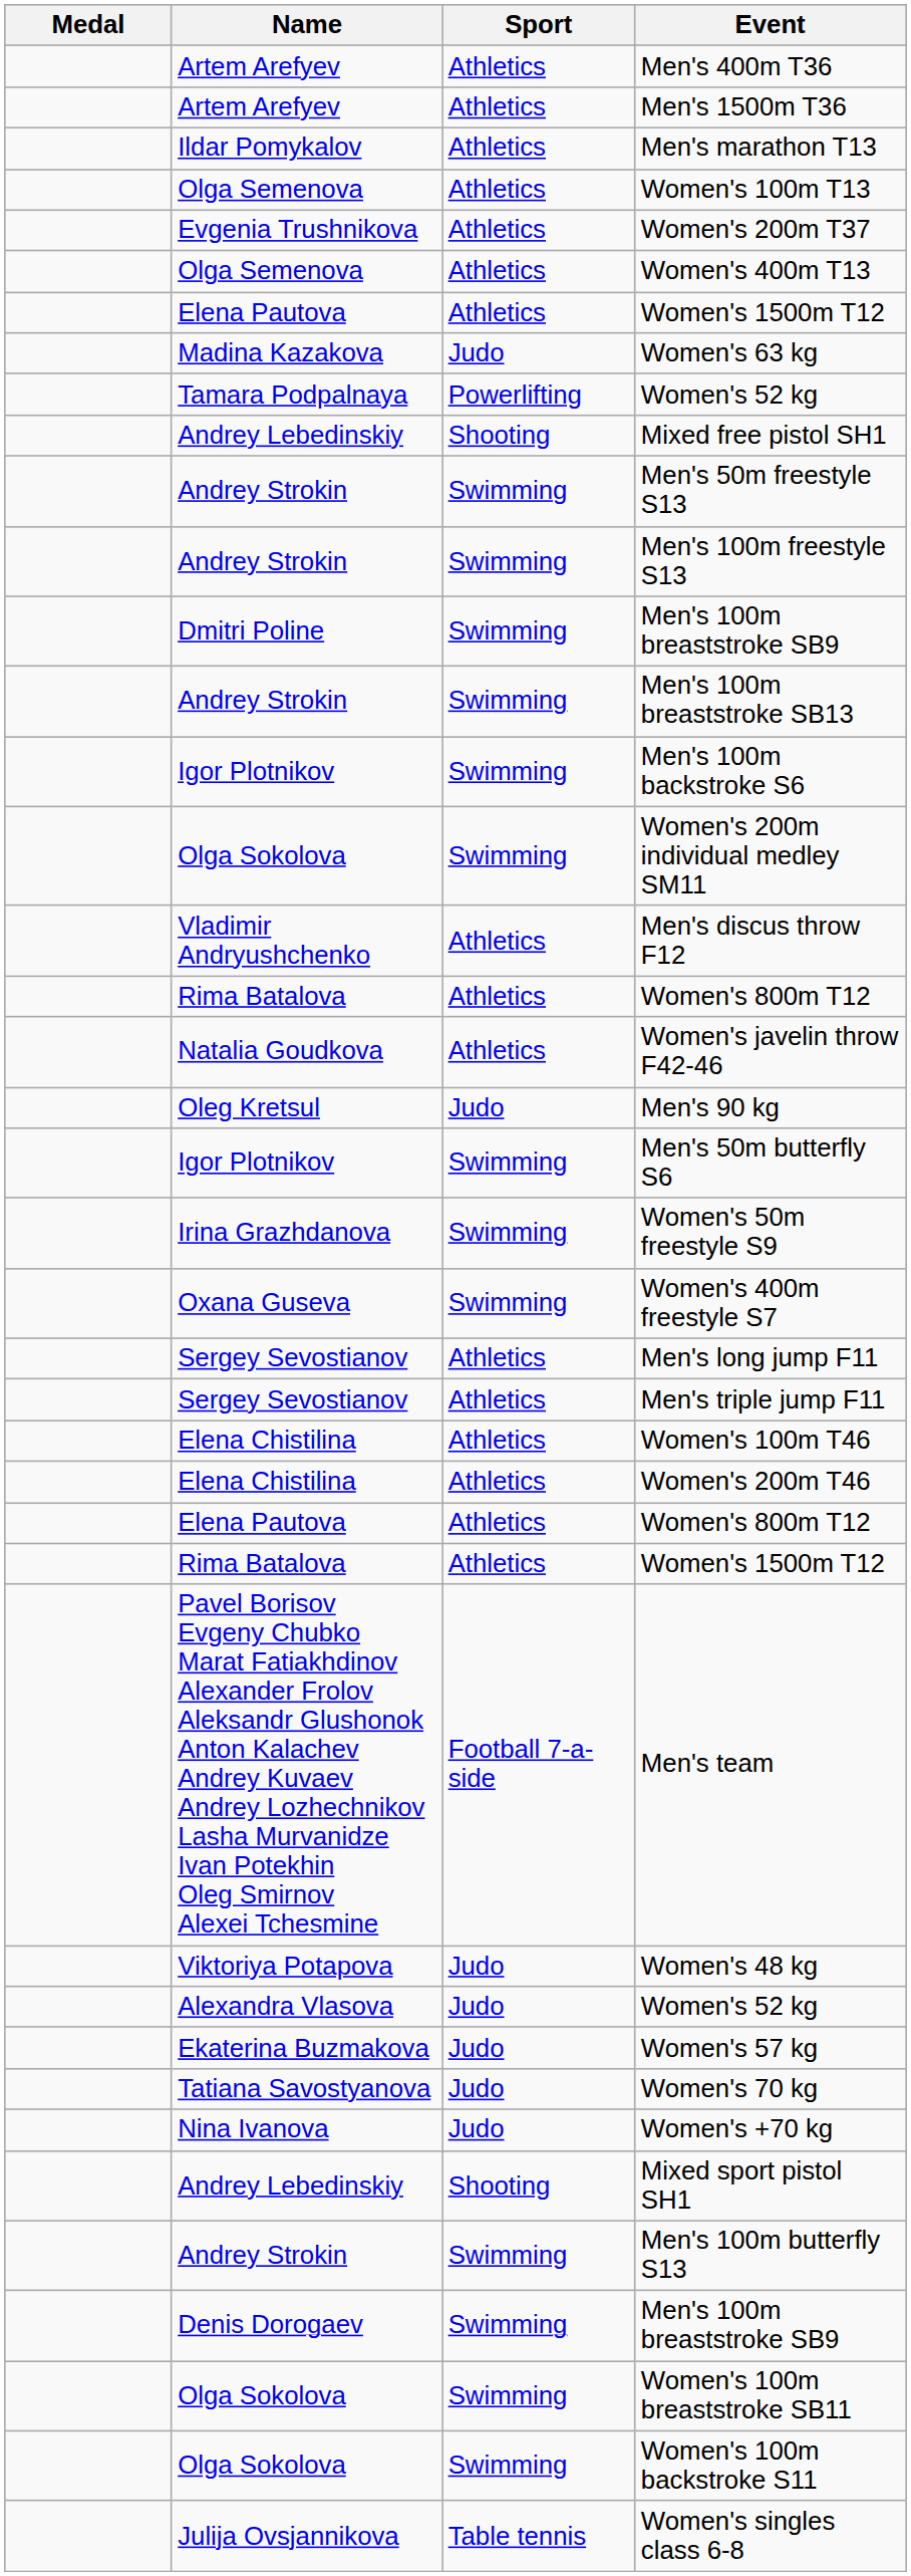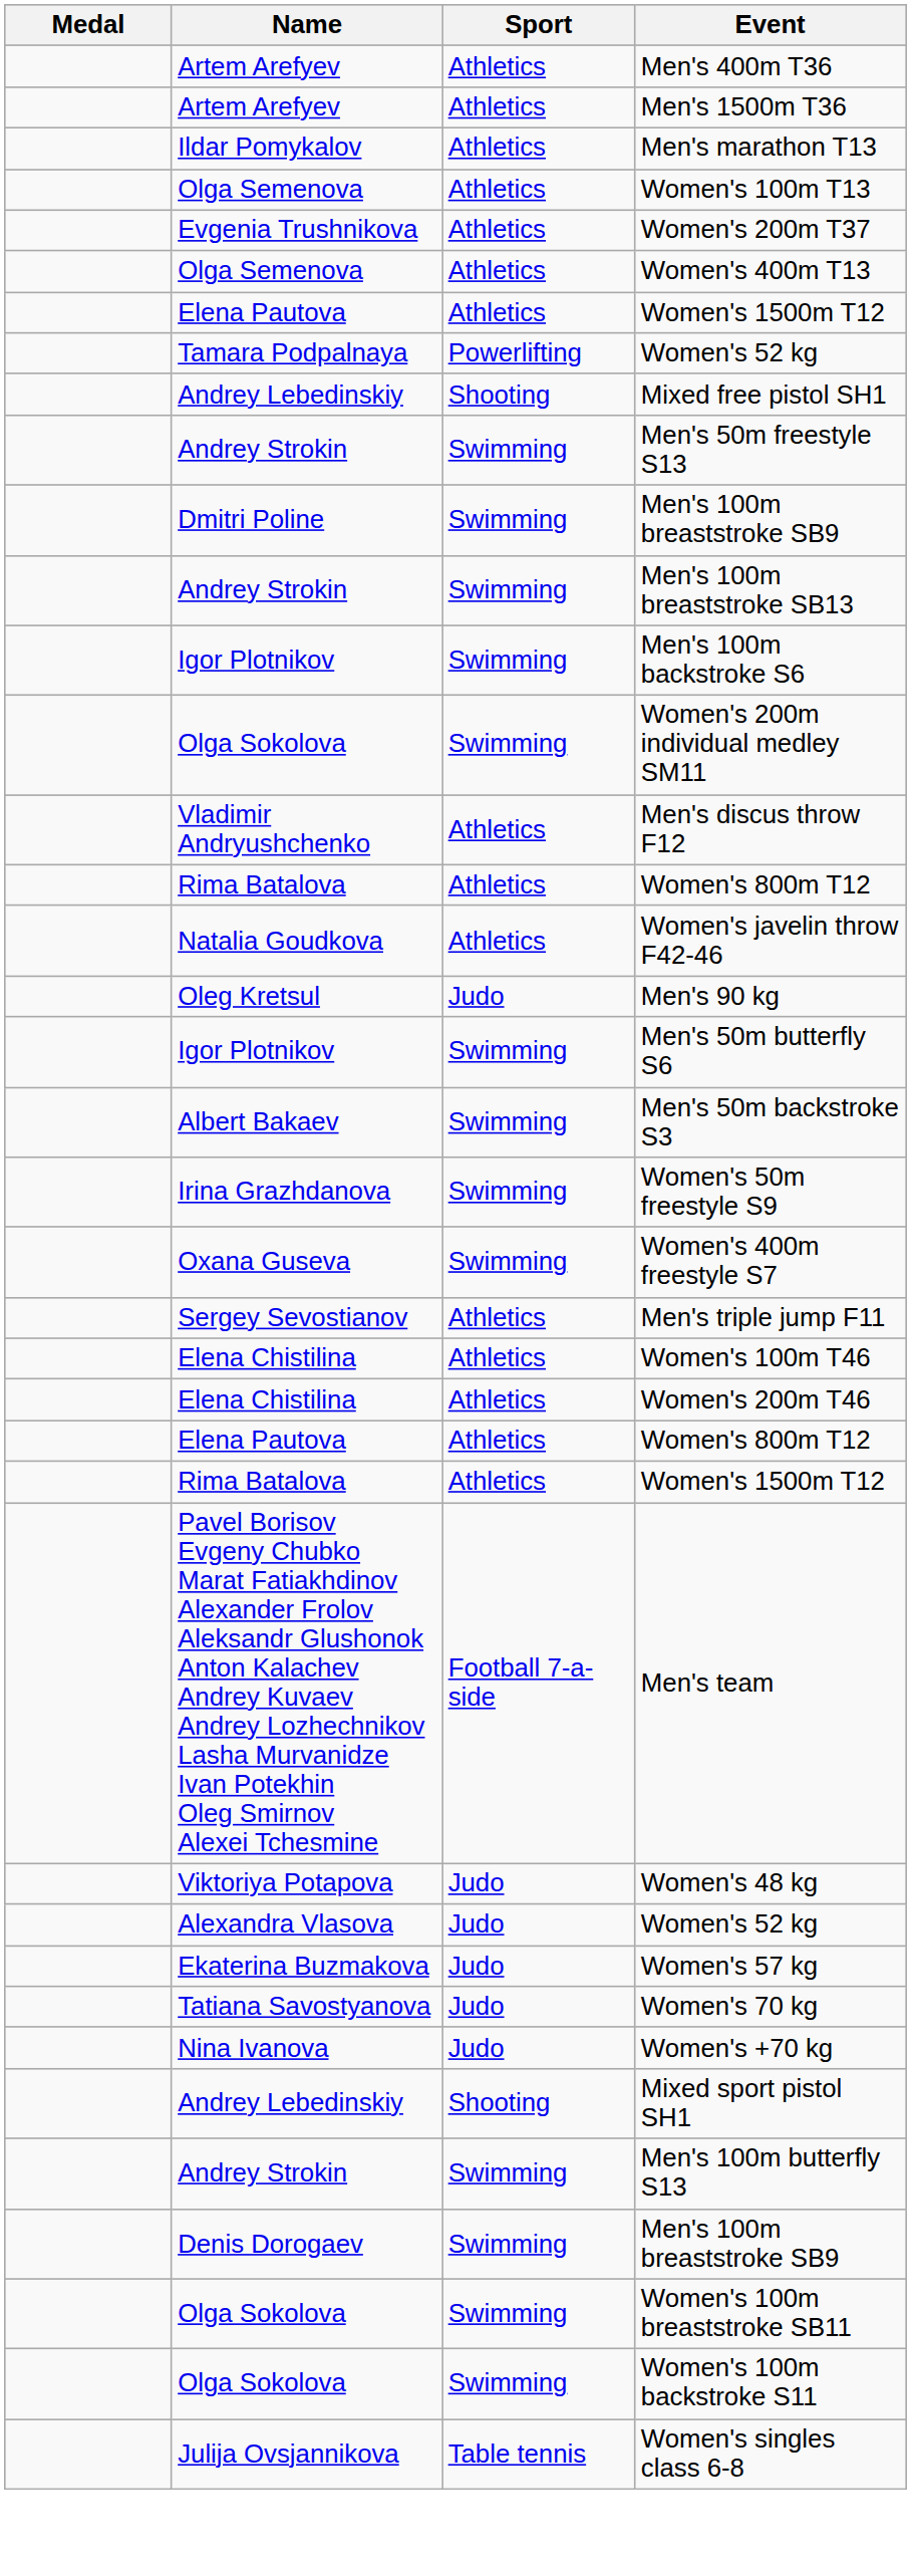 <table class="wikitable">
 <tr>
 <th style="width:6em">Medal</th>
 <th style="width:10em">Name</th>
 <th style="width:7em">Sport</th>
 <th style="width:10em">Event</th>
 </tr>
 <tr>
 <td></td>
 <td><a href='#'>Artem Arefyev</a></td>
 <td><a href='#'>Athletics</a></td>
 <td>Men's 400m T36</td>
 </tr>
 <tr>
 <td></td>
 <td><a href='#'>Artem Arefyev</a></td>
 <td><a href='#'>Athletics</a></td>
 <td>Men's 1500m T36</td>
 </tr>
 <tr>
 <td></td>
 <td><a href='#'>Ildar Pomykalov</a></td>
 <td><a href='#'>Athletics</a></td>
 <td>Men's marathon T13</td>
 </tr>
 <tr>
 <td></td>
 <td><a href='#'>Olga Semenova</a></td>
 <td><a href='#'>Athletics</a></td>
 <td>Women's 100m T13</td>
 </tr>
 <tr>
 <td></td>
 <td><a href='#'>Evgenia Trushnikova</a></td>
 <td><a href='#'>Athletics</a></td>
 <td>Women's 200m T37</td>
 </tr>
 <tr>
 <td></td>
 <td><a href='#'>Olga Semenova</a></td>
 <td><a href='#'>Athletics</a></td>
 <td>Women's 400m T13</td>
 </tr>
 <tr>
 <td></td>
 <td><a href='#'>Elena Pautova</a></td>
 <td><a href='#'>Athletics</a></td>
 <td>Women's 1500m T12</td>
 </tr>
 <tr>
 <td></td>
-<td><a href='#'>Madina Kazakova</a></td>
-<td><a href='#'>Judo</a></td>
-<td>Women's 63 kg</td>
-</tr>
-<tr>
-<td></td>
 <td><a href='#'>Tamara Podpalnaya</a></td>
 <td><a href='#'>Powerlifting</a></td>
 <td>Women's 52 kg</td>
 </tr>
 <tr>
 <td></td>
 <td><a href='#'>Andrey Lebedinskiy</a></td>
 <td><a href='#'>Shooting</a></td>
 <td>Mixed free pistol SH1</td>
 </tr>
 <tr>
 <td></td>
 <td><a href='#'>Andrey Strokin</a></td>
 <td><a href='#'>Swimming</a></td>
 <td>Men's 50m freestyle S13</td>
-</tr>
-<tr>
-<td></td>
-<td><a href='#'>Andrey Strokin</a></td>
-<td><a href='#'>Swimming</a></td>
-<td>Men's 100m freestyle S13</td>
 </tr>
 <tr>
 <td></td>
 <td><a href='#'>Dmitri Poline</a></td>
 <td><a href='#'>Swimming</a></td>
 <td>Men's 100m breaststroke SB9</td>
 </tr>
 <tr>
 <td></td>
 <td><a href='#'>Andrey Strokin</a></td>
 <td><a href='#'>Swimming</a></td>
 <td>Men's 100m breaststroke SB13</td>
 </tr>
 <tr>
 <td></td>
 <td><a href='#'>Igor Plotnikov</a></td>
 <td><a href='#'>Swimming</a></td>
 <td>Men's 100m backstroke S6</td>
 </tr>
 <tr>
 <td></td>
 <td><a href='#'>Olga Sokolova</a></td>
 <td><a href='#'>Swimming</a></td>
 <td>Women's 200m individual medley SM11</td>
 </tr>
 <tr>
 <td></td>
 <td><a href='#'>Vladimir Andryushchenko</a></td>
 <td><a href='#'>Athletics</a></td>
 <td>Men's discus throw F12</td>
 </tr>
 <tr>
 <td></td>
 <td><a href='#'>Rima Batalova</a></td>
 <td><a href='#'>Athletics</a></td>
 <td>Women's 800m T12</td>
 </tr>
 <tr>
 <td></td>
 <td><a href='#'>Natalia Goudkova</a></td>
 <td><a href='#'>Athletics</a></td>
 <td>Women's javelin throw F42-46</td>
 </tr>
 <tr>
 <td></td>
 <td><a href='#'>Oleg Kretsul</a></td>
 <td><a href='#'>Judo</a></td>
 <td>Men's 90 kg</td>
 </tr>
 <tr>
 <td></td>
 <td><a href='#'>Igor Plotnikov</a></td>
 <td><a href='#'>Swimming</a></td>
 <td>Men's 50m butterfly S6</td>
 </tr>
 <tr>
 <td></td>
+<td><a href='#'>Albert Bakaev</a></td>
+<td><a href='#'>Swimming</a></td>
+<td>Men's 50m backstroke S3</td>
+</tr>
+<tr>
+<td></td>
 <td><a href='#'>Irina Grazhdanova</a></td>
 <td><a href='#'>Swimming</a></td>
 <td>Women's 50m freestyle S9</td>
 </tr>
 <tr>
 <td></td>
 <td><a href='#'>Oxana Guseva</a></td>
 <td><a href='#'>Swimming</a></td>
 <td>Women's 400m freestyle S7</td>
-</tr>
-<tr>
-<td></td>
-<td><a href='#'>Sergey Sevostianov</a></td>
-<td><a href='#'>Athletics</a></td>
-<td>Men's long jump F11</td>
 </tr>
 <tr>
 <td></td>
 <td><a href='#'>Sergey Sevostianov</a></td>
 <td><a href='#'>Athletics</a></td>
 <td>Men's triple jump F11</td>
 </tr>
 <tr>
 <td></td>
 <td><a href='#'>Elena Chistilina</a></td>
 <td><a href='#'>Athletics</a></td>
 <td>Women's 100m T46</td>
 </tr>
 <tr>
 <td></td>
 <td><a href='#'>Elena Chistilina</a></td>
 <td><a href='#'>Athletics</a></td>
 <td>Women's 200m T46</td>
 </tr>
 <tr>
 <td></td>
 <td><a href='#'>Elena Pautova</a></td>
 <td><a href='#'>Athletics</a></td>
 <td>Women's 800m T12</td>
 </tr>
 <tr>
 <td></td>
 <td><a href='#'>Rima Batalova</a></td>
 <td><a href='#'>Athletics</a></td>
 <td>Women's 1500m T12</td>
 </tr>
 <tr>
 <td></td>
 <td><a href='#'>Pavel Borisov</a><br> <a href='#'>Evgeny Chubko</a><br> <a href='#'>Marat Fatiakhdinov</a><br> <a href='#'>Alexander Frolov</a><br> <a href='#'>Aleksandr Glushonok</a><br> <a href='#'>Anton Kalachev</a><br> <a href='#'>Andrey Kuvaev</a><br> <a href='#'>Andrey Lozhechnikov</a><br> <a href='#'>Lasha Murvanidze</a><br> <a href='#'>Ivan Potekhin</a><br> <a href='#'>Oleg Smirnov</a><br> <a href='#'>Alexei Tchesmine</a></td>
 <td><a href='#'>Football 7-a-side</a></td>
 <td>Men's team</td>
 </tr>
 <tr>
 <td></td>
 <td><a href='#'>Viktoriya Potapova</a></td>
 <td><a href='#'>Judo</a></td>
 <td>Women's 48 kg</td>
 </tr>
 <tr>
 <td></td>
 <td><a href='#'>Alexandra Vlasova</a></td>
 <td><a href='#'>Judo</a></td>
 <td>Women's 52 kg</td>
 </tr>
 <tr>
 <td></td>
 <td><a href='#'>Ekaterina Buzmakova</a></td>
 <td><a href='#'>Judo</a></td>
 <td>Women's 57 kg</td>
 </tr>
 <tr>
 <td></td>
 <td><a href='#'>Tatiana Savostyanova</a></td>
 <td><a href='#'>Judo</a></td>
 <td>Women's 70 kg</td>
 </tr>
 <tr>
 <td></td>
 <td><a href='#'>Nina Ivanova</a></td>
 <td><a href='#'>Judo</a></td>
 <td>Women's +70 kg</td>
 </tr>
 <tr>
 <td></td>
 <td><a href='#'>Andrey Lebedinskiy</a></td>
 <td><a href='#'>Shooting</a></td>
 <td>Mixed sport pistol SH1</td>
 </tr>
 <tr>
 <td></td>
 <td><a href='#'>Andrey Strokin</a></td>
 <td><a href='#'>Swimming</a></td>
 <td>Men's 100m butterfly S13</td>
 </tr>
 <tr>
 <td></td>
 <td><a href='#'>Denis Dorogaev</a></td>
 <td><a href='#'>Swimming</a></td>
 <td>Men's 100m breaststroke SB9</td>
 </tr>
 <tr>
 <td></td>
 <td><a href='#'>Olga Sokolova</a></td>
 <td><a href='#'>Swimming</a></td>
 <td>Women's 100m breaststroke SB11</td>
 </tr>
 <tr>
 <td></td>
 <td><a href='#'>Olga Sokolova</a></td>
 <td><a href='#'>Swimming</a></td>
 <td>Women's 100m backstroke S11</td>
 </tr>
 <tr>
 <td></td>
 <td><a href='#'>Julija Ovsjannikova</a></td>
 <td><a href='#'>Table tennis</a></td>
 <td>Women's singles class 6-8</td>
 </tr>
 </table>
